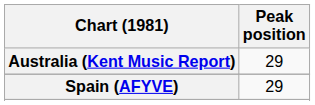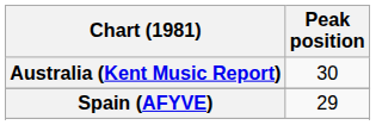 <table class="wikitable sortable plainrowheaders" style="text-align:center">
 <tr>
 <th scope="col">Chart (1981)</th>
 <th scope="col">Peak<br>position</th>
 </tr>
 <tr>
 <th scope="row">Australia (<a href='#'>Kent Music Report</a>)</th>
-<td style="text-align:center;">29</td>
+<td style="text-align:center;">30</td>
 </tr>
 <tr>
 </tr>
 <tr>
 </tr>
 <tr>
 </tr>
 <tr>
 <th scope="row">Spain (<a href='#'>AFYVE</a>)</th>
 <td style="text-align:center;">29</td>
 </tr>
 <tr>
 </tr>
 <tr>
 </tr>
 </table>
